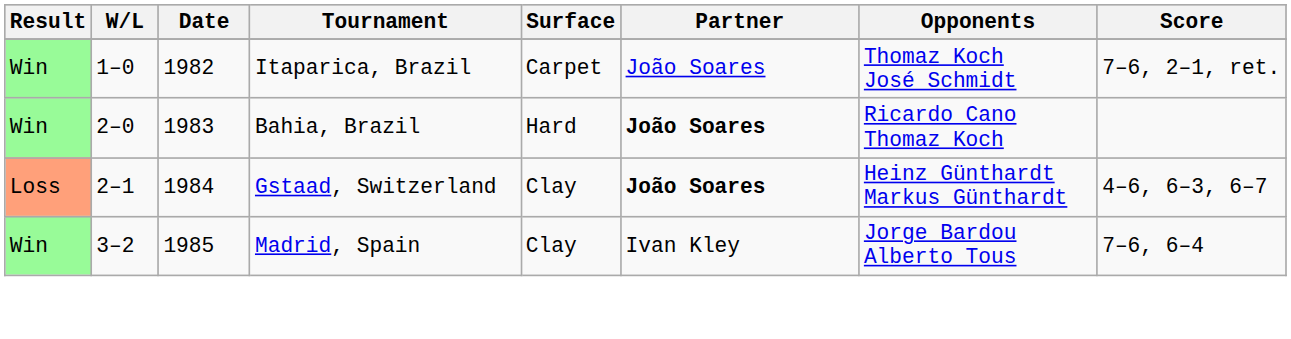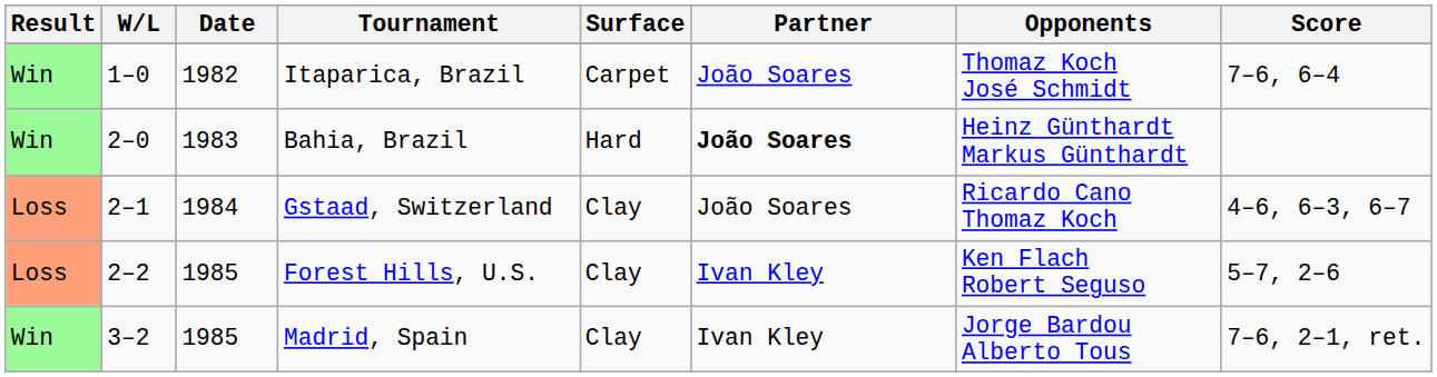 <table class="sortable wikitable">
 <tr style="background:#eeeeee;">
 <th style="width:45px">Result</th>
 <th style="width:35px" class="unsortable">W/L</th>
 <th style="width:50px">Date</th>
 <th style="width:160px">Tournament</th>
 <th style="width:55px">Surface</th>
 <th style="width:140px">Partner</th>
 <th style="width:140px">Opponents</th>
 <th style="width:110px" class="unsortable">Score</th>
 </tr>
 <tr>
 </tr>
 <tr>
 <td style="background:#98fb98;">Win</td>
 <td>1–0</td>
 <td>1982</td>
 <td>Itaparica, Brazil</td>
 <td>Carpet</td>
 <td> <a href='#'>João Soares</a></td>
 <td> <a href='#'>Thomaz Koch</a> <br>  <a href='#'>José Schmidt</a></td>
-<td>7–6, 2–1, ret.</td>
+<td>7–6, 6–4</td>
 </tr>
 <tr>
 <td style="background:#98fb98;">Win</td>
 <td>2–0</td>
 <td>1983</td>
 <td>Bahia, Brazil</td>
 <td>Hard</td>
 <td><strong> João Soares</strong></td>
-<td> <a href='#'>Ricardo Cano</a> <br>  <a href='#'>Thomaz Koch</a></td>
+<td> <a href='#'>Heinz Günthardt</a> <br>  <a href='#'>Markus Günthardt</a></td>
 <td></td>
 </tr>
 <tr>
 <td style="background:#ffa07a;">Loss</td>
 <td>2–1</td>
 <td>1984</td>
 <td><a href='#'>Gstaad</a>, Switzerland</td>
 <td>Clay</td>
-<td><strong> João Soares</strong></td>
-<td> <a href='#'>Heinz Günthardt</a> <br>  <a href='#'>Markus Günthardt</a></td>
+<td> João Soares</td>
+<td> <a href='#'>Ricardo Cano</a> <br>  <a href='#'>Thomaz Koch</a></td>
 <td>4–6, 6–3, 6–7</td>
+</tr>
+<tr>
+<td style="background:#ffa07a;">Loss</td>
+<td>2–2</td>
+<td>1985</td>
+<td><a href='#'>Forest Hills</a>, U.S.</td>
+<td>Clay</td>
+<td> <a href='#'>Ivan Kley</a></td>
+<td> <a href='#'>Ken Flach</a> <br>  <a href='#'>Robert Seguso</a></td>
+<td>5–7, 2–6 </td>
 </tr>
 <tr>
 <td style="background:#98fb98;">Win</td>
 <td>3–2</td>
 <td>1985</td>
 <td><a href='#'>Madrid</a>, Spain</td>
 <td>Clay</td>
 <td> Ivan Kley</td>
 <td> <a href='#'>Jorge Bardou</a> <br>  <a href='#'>Alberto Tous</a></td>
-<td>7–6, 6–4</td>
+<td>7–6, 2–1, ret.</td>
 </tr>
 </table>
